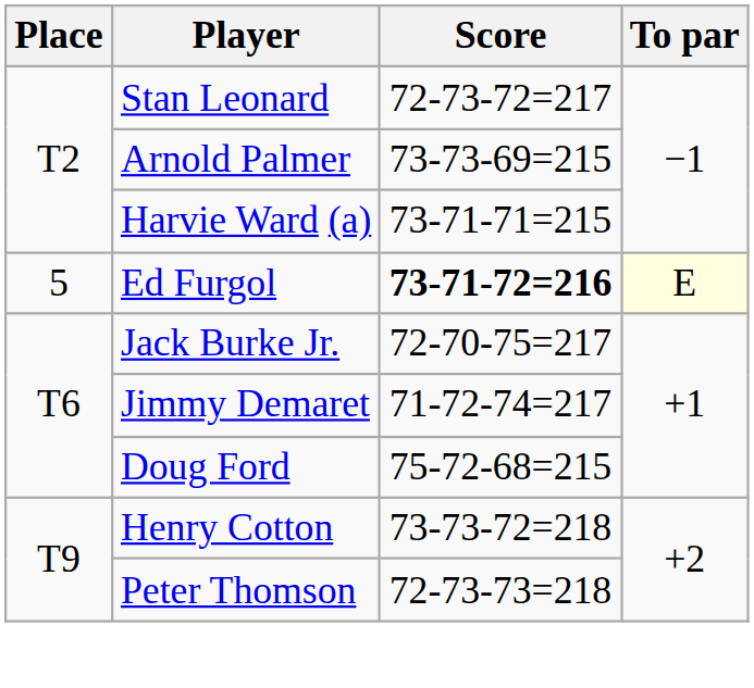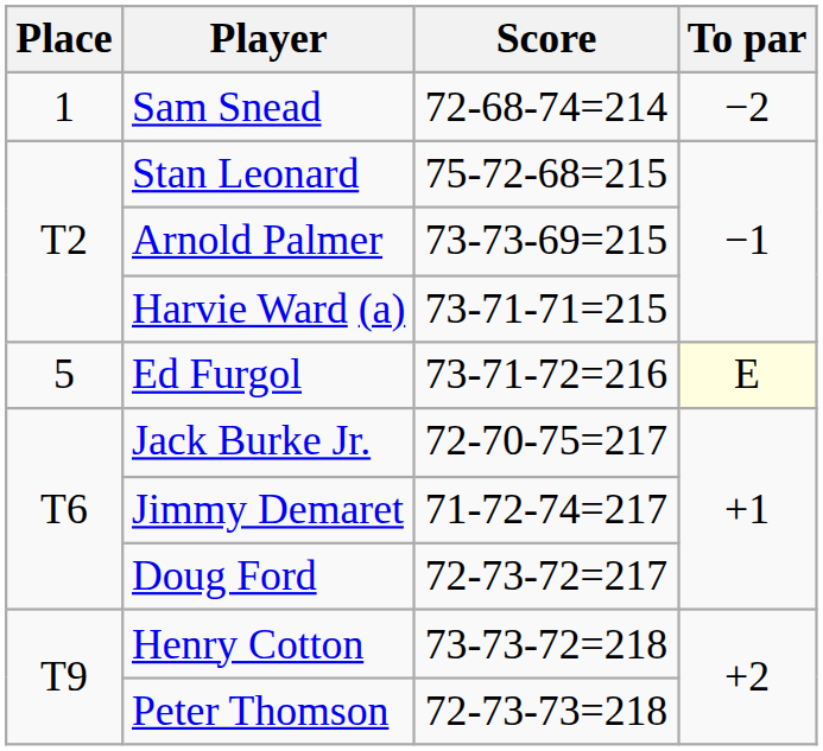 <table class="wikitable">
 <tr>
 <th>Place</th>
 <th>Player</th>
 <th>Score</th>
 <th>To par</th>
 </tr>
 <tr>
+<td align="center">1</td>
+<td> <a href='#'>Sam Snead</a></td>
+<td>72-68-74=214</td>
+<td align="center">−2</td>
+</tr>
+<tr>
 <td rowspan="3" align="center">T2</td>
 <td> <a href='#'>Stan Leonard</a></td>
-<td>72-73-72=217</td>
+<td>75-72-68=215</td>
 <td rowspan="3" align="center">−1</td>
 </tr>
 <tr>
 <td> <a href='#'>Arnold Palmer</a></td>
 <td>73-73-69=215</td>
 </tr>
 <tr>
 <td> <a href='#'>Harvie Ward</a> <a href='#'>(a)</a></td>
 <td>73-71-71=215</td>
 </tr>
 <tr>
 <td align="center">5</td>
 <td> <a href='#'>Ed Furgol</a></td>
-<td><strong>73-71-72=216</strong></td>
+<td>73-71-72=216</td>
 <td align="center" style="background: lightyellow;">E</td>
 </tr>
 <tr>
 <td rowspan="3" align="center">T6</td>
 <td> <a href='#'>Jack Burke Jr.</a></td>
 <td>72-70-75=217</td>
 <td rowspan="3" align="center">+1</td>
 </tr>
 <tr>
 <td> <a href='#'>Jimmy Demaret</a></td>
 <td>71-72-74=217</td>
 </tr>
 <tr>
 <td> <a href='#'>Doug Ford</a></td>
-<td>75-72-68=215</td>
+<td>72-73-72=217</td>
 </tr>
 <tr>
 <td rowspan="2" align="center">T9</td>
 <td> <a href='#'>Henry Cotton</a></td>
 <td>73-73-72=218</td>
 <td rowspan="2" align="center">+2</td>
 </tr>
 <tr>
 <td> <a href='#'>Peter Thomson</a></td>
 <td>72-73-73=218</td>
 </tr>
 </table>
